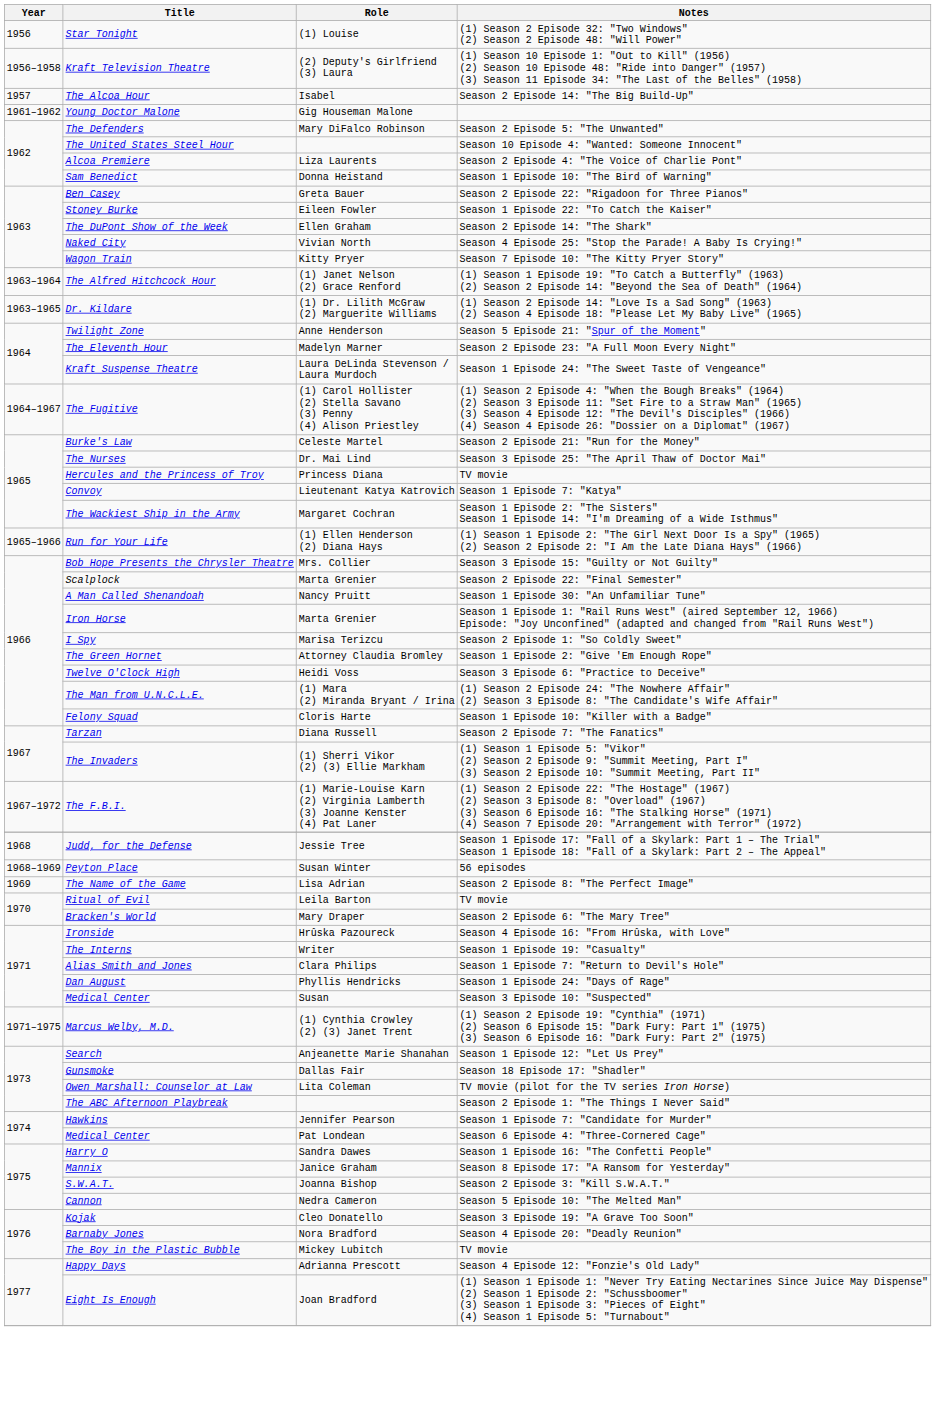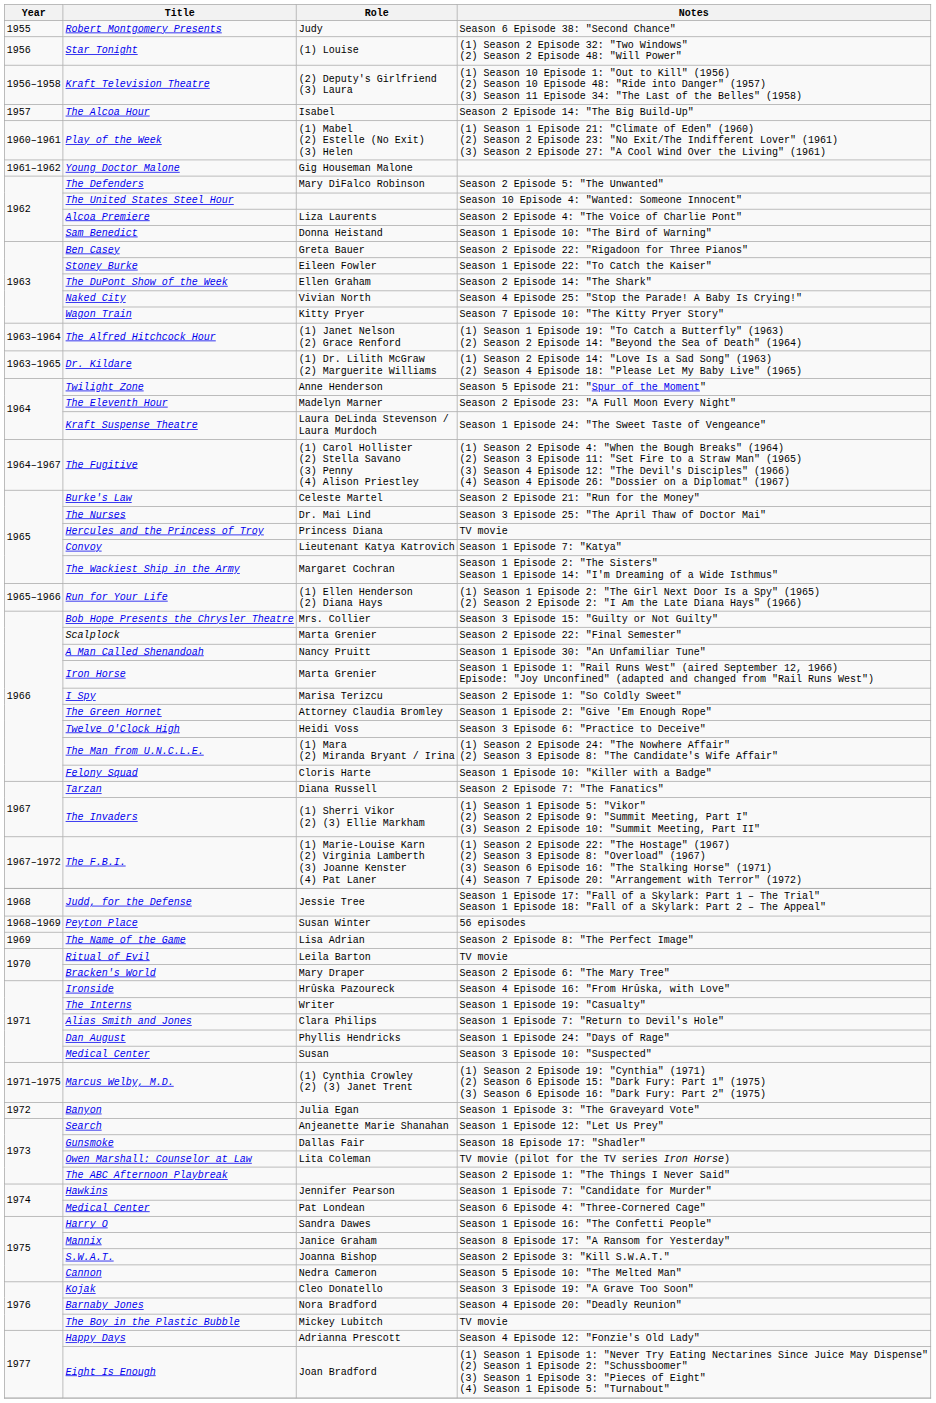 <table class="wikitable sortable">
 <tr>
 <th>Year</th>
 <th>Title</th>
 <th>Role</th>
 <th class="unsortable">Notes</th>
+</tr>
+<tr>
+<td>1955</td>
+<td><em><a href='#'>Robert Montgomery Presents</a></em></td>
+<td>Judy</td>
+<td>Season 6 Episode 38: "Second Chance"</td>
 </tr>
 <tr>
 <td>1956</td>
 <td><em><a href='#'>Star Tonight</a></em></td>
 <td>(1) Louise</td>
 <td>(1) Season 2 Episode 32: "Two Windows"<br>(2) Season 2 Episode 48: "Will Power"</td>
 </tr>
 <tr>
 <td>1956–1958</td>
 <td><em><a href='#'>Kraft Television Theatre</a></em></td>
 <td>(2) Deputy's Girlfriend<br>(3) Laura</td>
 <td>(1) Season 10 Episode 1: "Out to Kill" (1956)<br>(2) Season 10 Episode 48: "Ride into Danger" (1957)<br>(3) Season 11 Episode 34: "The Last of the Belles" (1958)</td>
 </tr>
 <tr>
 <td>1957</td>
 <td><em><a href='#'>The Alcoa Hour</a></em></td>
 <td>Isabel</td>
 <td>Season 2 Episode 14: "The Big Build-Up"</td>
+</tr>
+<tr>
+<td>1960–1961</td>
+<td><em><a href='#'>Play of the Week</a></em></td>
+<td>(1) Mabel<br>(2) Estelle (No Exit)<br>(3) Helen</td>
+<td>(1) Season 1 Episode 21: "Climate of Eden" (1960)<br>(2) Season 2 Episode 23: "No Exit/The Indifferent Lover" (1961)<br>(3) Season 2 Episode 27: "A Cool Wind Over the Living" (1961)</td>
 </tr>
 <tr>
 <td>1961–1962</td>
 <td><em><a href='#'>Young Doctor Malone</a></em></td>
 <td>Gig Houseman Malone</td>
 <td></td>
 </tr>
 <tr>
 <td rowspan=4>1962</td>
 <td><em><a href='#'>The Defenders</a></em></td>
 <td>Mary DiFalco Robinson</td>
 <td>Season 2 Episode 5: "The Unwanted"</td>
 </tr>
 <tr>
 <td><em><a href='#'>The United States Steel Hour</a></em></td>
 <td></td>
 <td>Season 10 Episode 4: "Wanted: Someone Innocent"</td>
 </tr>
 <tr>
 <td><em><a href='#'>Alcoa Premiere</a></em></td>
 <td>Liza Laurents</td>
 <td>Season 2 Episode 4: "The Voice of Charlie Pont"</td>
 </tr>
 <tr>
 <td><em><a href='#'>Sam Benedict</a></em></td>
 <td>Donna Heistand</td>
 <td>Season 1 Episode 10: "The Bird of Warning"</td>
 </tr>
 <tr>
 <td rowspan=5>1963</td>
 <td><em><a href='#'>Ben Casey</a></em></td>
 <td>Greta Bauer</td>
 <td>Season 2 Episode 22: "Rigadoon for Three Pianos"</td>
 </tr>
 <tr>
 <td><em><a href='#'>Stoney Burke</a></em></td>
 <td>Eileen Fowler</td>
 <td>Season 1 Episode 22: "To Catch the Kaiser"</td>
 </tr>
 <tr>
 <td><em><a href='#'>The DuPont Show of the Week</a></em></td>
 <td>Ellen Graham</td>
 <td>Season 2 Episode 14: "The Shark"</td>
 </tr>
 <tr>
 <td><em><a href='#'>Naked City</a></em></td>
 <td>Vivian North</td>
 <td>Season 4 Episode 25: "Stop the Parade! A Baby Is Crying!"</td>
 </tr>
 <tr>
 <td><em><a href='#'>Wagon Train</a></em></td>
 <td>Kitty Pryer</td>
 <td>Season 7 Episode 10: "The Kitty Pryer Story"</td>
 </tr>
 <tr>
 <td>1963–1964</td>
 <td><em><a href='#'>The Alfred Hitchcock Hour</a></em></td>
 <td>(1) Janet Nelson<br>(2) Grace Renford</td>
 <td>(1) Season 1 Episode 19: "To Catch a Butterfly" (1963)<br>(2) Season 2 Episode 14: "Beyond the Sea of Death" (1964)</td>
 </tr>
 <tr>
 <td>1963–1965</td>
 <td><em><a href='#'>Dr. Kildare</a></em></td>
 <td>(1) Dr. Lilith McGraw<br>(2) Marguerite Williams</td>
 <td>(1) Season 2 Episode 14: "Love Is a Sad Song" (1963)<br>(2) Season 4 Episode 18: "Please Let My Baby Live" (1965)</td>
 </tr>
 <tr>
 <td rowspan=3>1964</td>
 <td><em><a href='#'>Twilight Zone</a></em></td>
 <td>Anne Henderson</td>
 <td>Season 5 Episode 21: "<a href='#'>Spur of the Moment</a>"</td>
 </tr>
 <tr>
 <td><em><a href='#'>The Eleventh Hour</a></em></td>
 <td>Madelyn Marner</td>
 <td>Season 2 Episode 23: "A Full Moon Every Night"</td>
 </tr>
 <tr>
 <td><em><a href='#'>Kraft Suspense Theatre</a></em></td>
 <td>Laura DeLinda Stevenson /<br>Laura Murdoch</td>
 <td>Season 1 Episode 24: "The Sweet Taste of Vengeance"</td>
 </tr>
 <tr>
 <td>1964–1967</td>
 <td><em><a href='#'>The Fugitive</a></em></td>
 <td>(1) Carol Hollister<br>(2) Stella Savano<br>(3) Penny<br>(4) Alison Priestley</td>
 <td>(1) Season 2 Episode 4: "When the Bough Breaks" (1964)<br>(2) Season 3 Episode 11: "Set Fire to a Straw Man" (1965)<br>(3) Season 4 Episode 12: "The Devil's Disciples" (1966)<br>(4) Season 4 Episode 26: "Dossier on a Diplomat" (1967)</td>
 </tr>
 <tr>
 <td rowspan=5>1965</td>
 <td><em><a href='#'>Burke's Law</a></em></td>
 <td>Celeste Martel</td>
 <td>Season 2 Episode 21: "Run for the Money"</td>
 </tr>
 <tr>
 <td><em><a href='#'>The Nurses</a></em></td>
 <td>Dr. Mai Lind</td>
 <td>Season 3 Episode 25: "The April Thaw of Doctor Mai"</td>
 </tr>
 <tr>
 <td><em><a href='#'>Hercules and the Princess of Troy</a></em></td>
 <td>Princess Diana</td>
 <td>TV movie</td>
 </tr>
 <tr>
 <td><em><a href='#'>Convoy</a></em></td>
 <td>Lieutenant Katya Katrovich</td>
 <td>Season 1 Episode 7: "Katya"</td>
 </tr>
 <tr>
 <td><em><a href='#'>The Wackiest Ship in the Army</a></em></td>
 <td>Margaret Cochran</td>
 <td>Season 1 Episode 2: "The Sisters"<br>Season 1 Episode 14: "I'm Dreaming of a Wide Isthmus"</td>
 </tr>
 <tr>
 <td>1965–1966</td>
 <td><em><a href='#'>Run for Your Life</a></em></td>
 <td>(1) Ellen Henderson<br>(2) Diana Hays</td>
 <td>(1) Season 1 Episode 2: "The Girl Next Door Is a Spy" (1965)<br>(2) Season 2 Episode 2: "I Am the Late Diana Hays" (1966)</td>
 </tr>
 <tr>
 <td rowspan=9>1966</td>
 <td><em><a href='#'>Bob Hope Presents the Chrysler Theatre</a></em></td>
 <td>Mrs. Collier</td>
 <td>Season 3 Episode 15: "Guilty or Not Guilty"</td>
 </tr>
 <tr>
 <td><em>Scalplock</em></td>
 <td>Marta Grenier</td>
 <td>Season 2 Episode 22: "Final Semester"</td>
 </tr>
 <tr>
 <td><em><a href='#'>A Man Called Shenandoah</a></em></td>
 <td>Nancy Pruitt</td>
 <td>Season 1 Episode 30: "An Unfamiliar Tune"</td>
 </tr>
 <tr>
 <td><em><a href='#'>Iron Horse</a></em></td>
 <td>Marta Grenier</td>
 <td>Season 1 Episode 1: "Rail Runs West" (aired September 12, 1966)<br>Episode: "Joy Unconfined" (adapted and changed from "Rail Runs West")</td>
 </tr>
 <tr>
 <td><em><a href='#'>I Spy</a></em></td>
 <td>Marisa Terizcu</td>
 <td>Season 2 Episode 1: "So Coldly Sweet"</td>
 </tr>
 <tr>
 <td><em><a href='#'>The Green Hornet</a></em></td>
 <td>Attorney Claudia Bromley</td>
 <td>Season 1 Episode 2: "Give 'Em Enough Rope"</td>
 </tr>
 <tr>
 <td><em><a href='#'>Twelve O'Clock High</a></em></td>
 <td>Heidi Voss</td>
 <td>Season 3 Episode 6: "Practice to Deceive"</td>
 </tr>
 <tr>
 <td><em><a href='#'>The Man from U.N.C.L.E.</a></em></td>
 <td>(1) Mara<br>(2) Miranda Bryant / Irina</td>
 <td>(1) Season 2 Episode 24: "The Nowhere Affair"<br>(2) Season 3 Episode 8: "The Candidate's Wife Affair"</td>
 </tr>
 <tr>
 <td><em><a href='#'>Felony Squad</a></em></td>
 <td>Cloris Harte</td>
 <td>Season 1 Episode 10: "Killer with a Badge"</td>
 </tr>
 <tr>
 <td rowspan=2>1967</td>
 <td><em><a href='#'>Tarzan</a></em></td>
 <td>Diana Russell</td>
 <td>Season 2 Episode 7: "The Fanatics"</td>
 </tr>
 <tr>
 <td><em><a href='#'>The Invaders</a></em></td>
 <td>(1) Sherri Vikor<br>(2) (3) Ellie Markham</td>
 <td>(1) Season 1 Episode 5: "Vikor"<br>(2) Season 2 Episode 9: "Summit Meeting, Part I"<br>(3) Season 2 Episode 10: "Summit Meeting, Part II"</td>
 </tr>
 <tr>
 <td>1967–1972</td>
 <td><em><a href='#'>The F.B.I.</a></em></td>
 <td>(1) Marie-Louise Karn<br>(2) Virginia Lamberth<br>(3) Joanne Kenster<br>(4) Pat Laner</td>
 <td>(1) Season 2 Episode 22: "The Hostage" (1967)<br>(2) Season 3 Episode 8: "Overload" (1967)<br>(3) Season 6 Episode 16: "The Stalking Horse" (1971)<br>(4) Season 7 Episode 20: "Arrangement with Terror" (1972)</td>
 </tr>
 <tr>
 </tr>
 <tr>
 <td>1968</td>
 <td><em><a href='#'>Judd, for the Defense</a></em></td>
 <td>Jessie Tree</td>
 <td>Season 1 Episode 17: "Fall of a Skylark: Part 1 – The Trial"<br>Season 1 Episode 18: "Fall of a Skylark: Part 2 – The Appeal"</td>
 </tr>
 <tr>
 <td>1968–1969</td>
 <td><em><a href='#'>Peyton Place</a></em></td>
 <td>Susan Winter</td>
 <td>56 episodes</td>
 </tr>
 <tr>
 <td>1969</td>
 <td><em><a href='#'>The Name of the Game</a></em></td>
 <td>Lisa Adrian</td>
 <td>Season 2 Episode 8: "The Perfect Image"</td>
 </tr>
 <tr>
 <td rowspan=2>1970</td>
 <td><em><a href='#'>Ritual of Evil</a></em></td>
 <td>Leila Barton</td>
 <td>TV movie</td>
 </tr>
 <tr>
 <td><em><a href='#'>Bracken's World</a></em></td>
 <td>Mary Draper</td>
 <td>Season 2 Episode 6: "The Mary Tree"</td>
 </tr>
 <tr>
 <td rowspan=5>1971</td>
 <td><em><a href='#'>Ironside</a></em></td>
 <td>Hrûska Pazoureck</td>
 <td>Season 4 Episode 16: "From Hrûska, with Love"</td>
 </tr>
 <tr>
 <td><em><a href='#'>The Interns</a></em></td>
 <td>Writer</td>
 <td>Season 1 Episode 19: "Casualty"</td>
 </tr>
 <tr>
 <td><em><a href='#'>Alias Smith and Jones</a></em></td>
 <td>Clara Philips</td>
 <td>Season 1 Episode 7: "Return to Devil's Hole"</td>
 </tr>
 <tr>
 <td><em><a href='#'>Dan August</a></em></td>
 <td>Phyllis Hendricks</td>
 <td>Season 1 Episode 24: "Days of Rage"</td>
 </tr>
 <tr>
 <td><em><a href='#'>Medical Center</a></em></td>
 <td>Susan</td>
 <td>Season 3 Episode 10: "Suspected"</td>
 </tr>
 <tr>
 <td>1971–1975</td>
 <td><em><a href='#'>Marcus Welby, M.D.</a></em></td>
 <td>(1) Cynthia Crowley<br>(2) (3) Janet Trent</td>
 <td>(1) Season 2 Episode 19: "Cynthia" (1971)<br>(2) Season 6 Episode 15: "Dark Fury: Part 1" (1975)<br>(3) Season 6 Episode 16: "Dark Fury: Part 2" (1975)</td>
 </tr>
 <tr>
+<td>1972</td>
+<td><em><a href='#'>Banyon</a></em></td>
+<td>Julia Egan</td>
+<td>Season 1 Episode 3: "The Graveyard Vote"</td>
+</tr>
+<tr>
 <td rowspan=4>1973</td>
 <td><em><a href='#'>Search</a></em></td>
 <td>Anjeanette Marie Shanahan</td>
 <td>Season 1 Episode 12: "Let Us Prey"</td>
 </tr>
 <tr>
 <td><em><a href='#'>Gunsmoke</a></em></td>
 <td>Dallas Fair</td>
 <td>Season 18 Episode 17: "Shadler"</td>
 </tr>
 <tr>
 <td><em><a href='#'>Owen Marshall: Counselor at Law</a></em></td>
 <td>Lita Coleman</td>
 <td>TV movie (pilot for the TV series <em>Iron Horse</em>)</td>
 </tr>
 <tr>
 <td><em><a href='#'>The ABC Afternoon Playbreak</a></em></td>
 <td></td>
 <td>Season 2 Episode 1: "The Things I Never Said"</td>
 </tr>
 <tr>
 <td rowspan=2>1974</td>
 <td><em><a href='#'>Hawkins</a></em></td>
 <td>Jennifer Pearson</td>
 <td>Season 1 Episode 7: "Candidate for Murder"</td>
 </tr>
 <tr>
 <td><em><a href='#'>Medical Center</a></em></td>
 <td>Pat Londean</td>
 <td>Season 6 Episode 4: "Three-Cornered Cage"</td>
 </tr>
 <tr>
 <td rowspan=4>1975</td>
 <td><em><a href='#'>Harry O</a></em></td>
 <td>Sandra Dawes</td>
 <td>Season 1 Episode 16: "The Confetti People"</td>
 </tr>
 <tr>
 <td><em><a href='#'>Mannix</a></em></td>
 <td>Janice Graham</td>
 <td>Season 8 Episode 17: "A Ransom for Yesterday"</td>
 </tr>
 <tr>
 <td><em><a href='#'>S.W.A.T.</a></em></td>
 <td>Joanna Bishop</td>
 <td>Season 2 Episode 3: "Kill S.W.A.T."</td>
 </tr>
 <tr>
 <td><em><a href='#'>Cannon</a></em></td>
 <td>Nedra Cameron</td>
 <td>Season 5 Episode 10: "The Melted Man"</td>
 </tr>
 <tr>
 <td rowspan=3>1976</td>
 <td><em><a href='#'>Kojak</a></em></td>
 <td>Cleo Donatello</td>
 <td>Season 3 Episode 19: "A Grave Too Soon"</td>
 </tr>
 <tr>
 <td><em><a href='#'>Barnaby Jones</a></em></td>
 <td>Nora Bradford</td>
 <td>Season 4 Episode 20: "Deadly Reunion"</td>
 </tr>
 <tr>
 <td><em><a href='#'>The Boy in the Plastic Bubble</a></em></td>
 <td>Mickey Lubitch</td>
 <td>TV movie</td>
 </tr>
 <tr>
 <td rowspan=2>1977</td>
 <td><em><a href='#'>Happy Days</a></em></td>
 <td>Adrianna Prescott</td>
 <td>Season 4 Episode 12: "Fonzie's Old Lady"</td>
 </tr>
 <tr>
 <td><em><a href='#'>Eight Is Enough</a></em></td>
 <td>Joan Bradford</td>
 <td>(1) Season 1 Episode 1: "Never Try Eating Nectarines Since Juice May Dispense"<br>(2) Season 1 Episode 2: "Schussboomer"<br>(3) Season 1 Episode 3: "Pieces of Eight"<br>(4) Season 1 Episode 5: "Turnabout"</td>
 </tr>
 <tr>
 </tr>
 </table>
